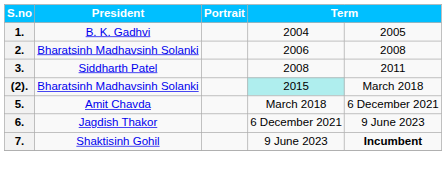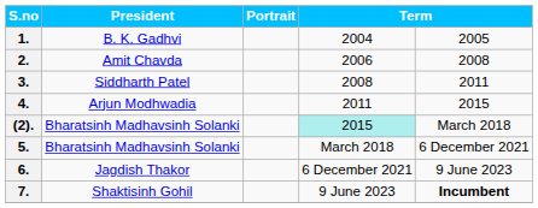 <table class="wikitable sortable" style="text-align:center;">
 <tr>
 <th Style="background-color:#00BFFF; color:white">S.no</th>
 <th Style="background-color:#00BFFF; color:white">President</th>
 <th Style="background-color:#00BFFF; color:white">Portrait</th>
 <th Style="background-color:#00BFFF; color:white" colspan=2>Term</th>
 </tr>
 <tr>
 <th>1.</th>
 <td><a href='#'>B. K. Gadhvi</a></td>
 <td></td>
 <td>2004</td>
 <td>2005</td>
 </tr>
 <tr>
 <th>2.</th>
-<td><a href='#'>Bharatsinh Madhavsinh Solanki</a></td>
+<td><a href='#'>Amit Chavda</a></td>
 <td></td>
 <td>2006</td>
 <td>2008</td>
 </tr>
 <tr>
 <th>3.</th>
 <td><a href='#'>Siddharth Patel</a></td>
 <td></td>
 <td>2008</td>
 <td>2011</td>
 </tr>
 <tr>
+<th>4.</th>
+<td><a href='#'>Arjun Modhwadia</a></td>
+<td></td>
+<td>2011</td>
+<td>2015</td>
+</tr>
+<tr>
 <th>(2).</th>
 <td><a href='#'>Bharatsinh Madhavsinh Solanki</a></td>
 <td></td>
 <td style="background: paleturquoise;">2015</td>
 <td>March 2018</td>
 </tr>
 <tr>
 <th>5.</th>
-<td><a href='#'>Amit Chavda</a></td>
+<td><a href='#'>Bharatsinh Madhavsinh Solanki</a></td>
 <td></td>
 <td>March 2018</td>
 <td>6 December 2021</td>
 </tr>
 <tr>
 <th>6.</th>
 <td><a href='#'>Jagdish Thakor</a></td>
 <td></td>
 <td>6 December 2021</td>
 <td>9 June 2023</td>
 </tr>
 <tr>
 <th>7.</th>
 <td><a href='#'>Shaktisinh Gohil</a></td>
 <td></td>
 <td>9 June 2023</td>
 <td><strong>Incumbent</strong></td>
 </tr>
 <tr>
 </tr>
 </table>
